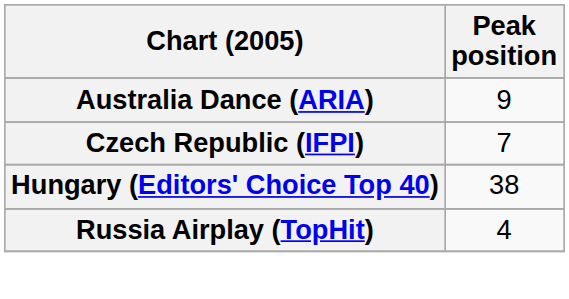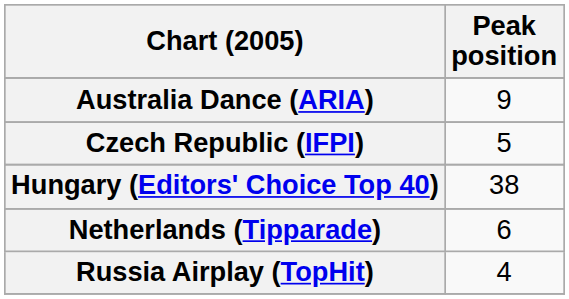 <table class="wikitable sortable plainrowheaders" style="text-align:center">
 <tr>
 <th scope="col">Chart (2005)</th>
 <th scope="col">Peak<br>position</th>
 </tr>
 <tr>
 </tr>
 <tr>
 <th scope="row">Australia Dance (<a href='#'>ARIA</a>)</th>
 <td>9</td>
 </tr>
 <tr>
 </tr>
 <tr>
 </tr>
 <tr>
 </tr>
 <tr>
 </tr>
 <tr>
 <th scope="row">Czech Republic (<a href='#'>IFPI</a>)</th>
-<td>7</td>
+<td>5</td>
 </tr>
 <tr>
 </tr>
 <tr>
 </tr>
 <tr>
 </tr>
 <tr>
 <th scope="row">Hungary (<a href='#'>Editors' Choice Top 40</a>)</th>
 <td>38</td>
 </tr>
 <tr>
 </tr>
 <tr>
+<th scope="row">Netherlands (<a href='#'>Tipparade</a>)</th>
+<td>6</td>
+</tr>
+<tr>
 <th scope="row">Russia Airplay (<a href='#'>TopHit</a>)</th>
 <td>4</td>
 </tr>
 <tr>
 </tr>
 </table>
